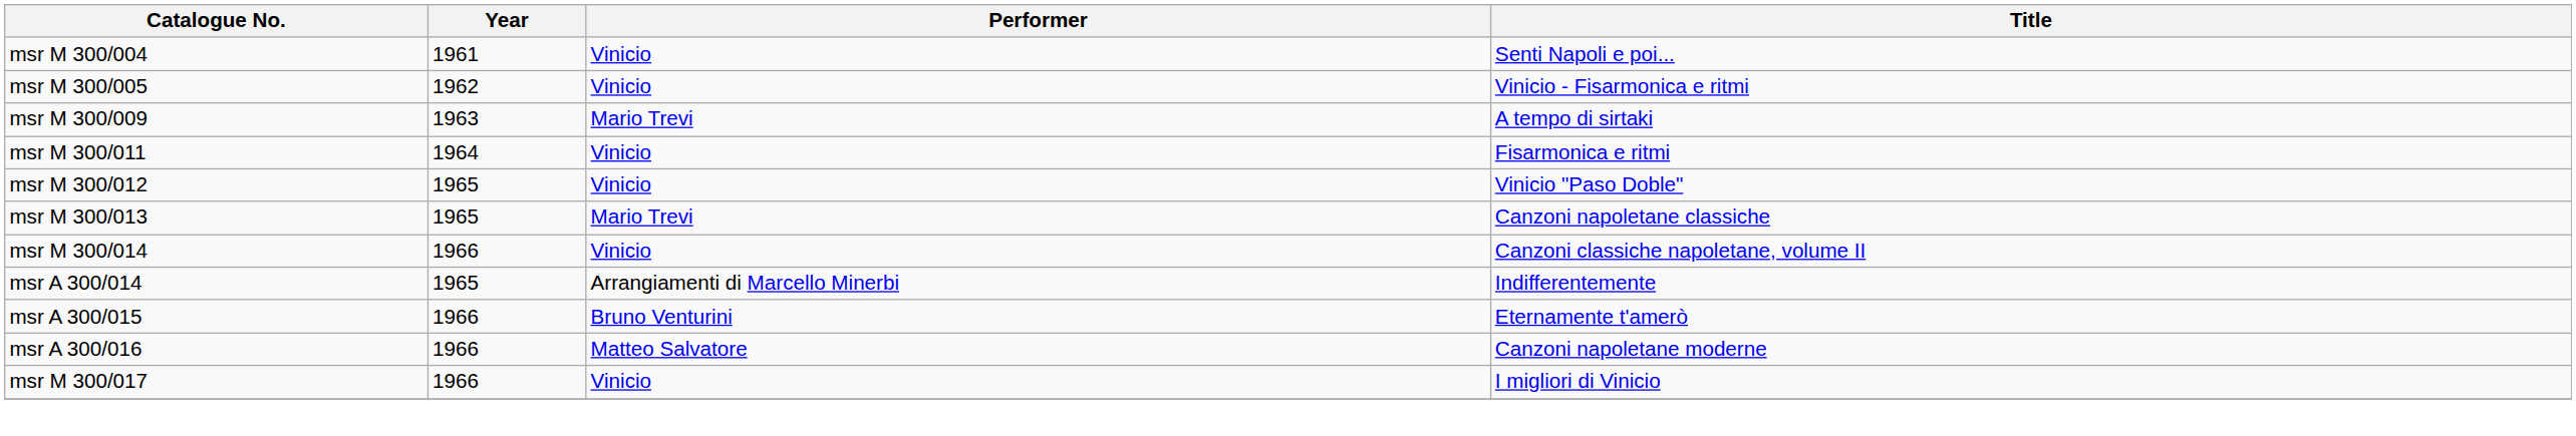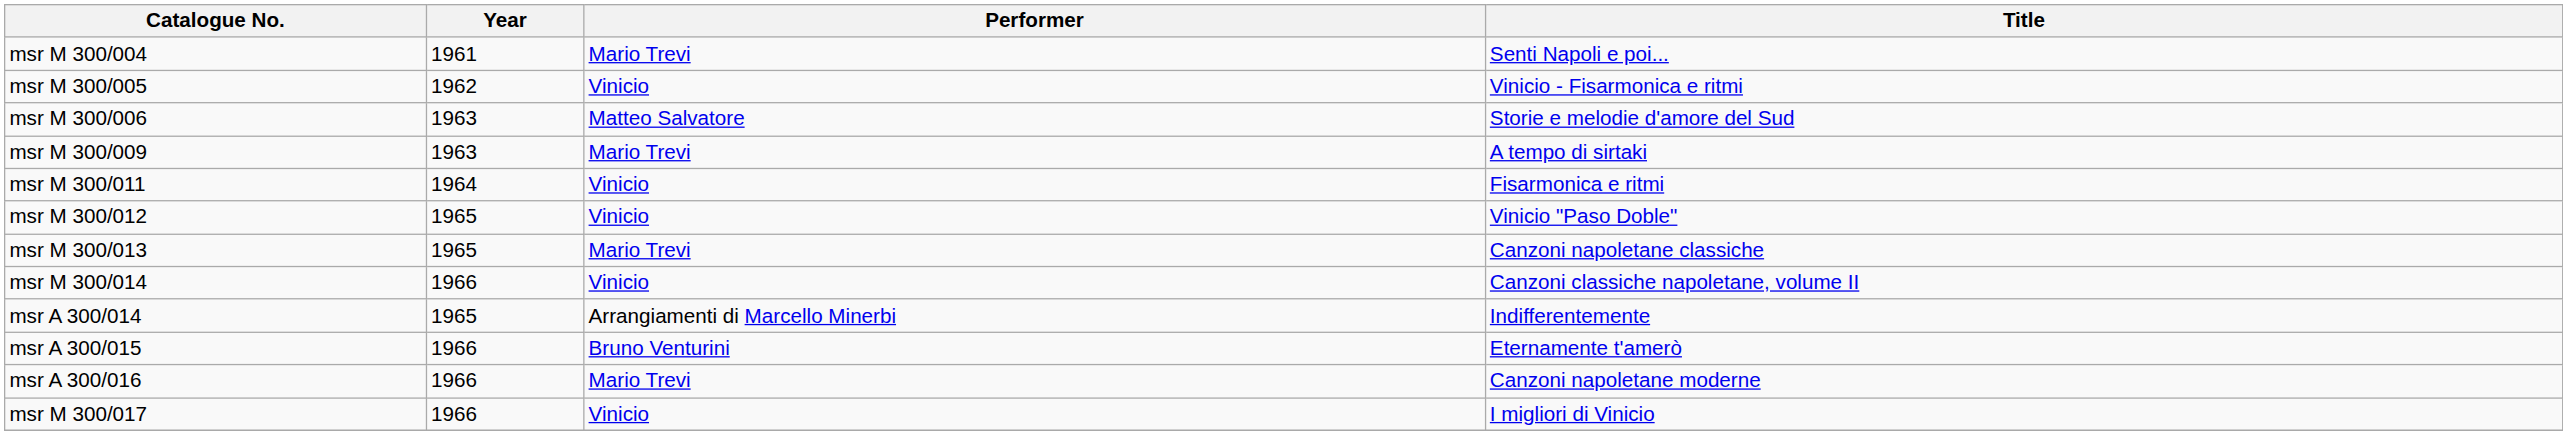 <table class="wikitable" style="width:100%;margin:auto;clear:both;">
 <tr bgcolor="#EFEFEF">
 <th>Catalogue No.</th>
 <th>Year</th>
 <th>Performer</th>
 <th>Title</th>
 </tr>
 <tr>
 <td>msr M 300/004</td>
 <td>1961</td>
-<td><a href='#'>Vinicio</a></td>
+<td><a href='#'>Mario Trevi</a></td>
 <td><a href='#'>Senti Napoli e poi...</a></td>
 </tr>
 <tr>
 <td>msr M 300/005</td>
 <td>1962</td>
 <td><a href='#'>Vinicio</a></td>
 <td><a href='#'>Vinicio - Fisarmonica e ritmi</a></td>
+</tr>
+<tr>
+<td>msr M 300/006</td>
+<td>1963</td>
+<td><a href='#'>Matteo Salvatore</a></td>
+<td><a href='#'>Storie e melodie d'amore del Sud</a></td>
 </tr>
 <tr>
 <td>msr M 300/009</td>
 <td>1963</td>
 <td><a href='#'>Mario Trevi</a></td>
 <td><a href='#'>A tempo di sirtaki</a></td>
 </tr>
 <tr>
 <td>msr M 300/011</td>
 <td>1964</td>
 <td><a href='#'>Vinicio</a></td>
 <td><a href='#'>Fisarmonica e ritmi</a></td>
 </tr>
 <tr>
 <td>msr M 300/012</td>
 <td>1965</td>
 <td><a href='#'>Vinicio</a></td>
 <td><a href='#'>Vinicio "Paso Doble"</a></td>
 </tr>
 <tr>
 <td>msr M 300/013</td>
 <td>1965</td>
 <td><a href='#'>Mario Trevi</a></td>
 <td><a href='#'>Canzoni napoletane classiche</a></td>
 </tr>
 <tr>
 <td>msr M 300/014</td>
 <td>1966</td>
 <td><a href='#'>Vinicio</a></td>
 <td><a href='#'>Canzoni classiche napoletane, volume II</a></td>
 </tr>
 <tr>
 <td>msr A 300/014</td>
 <td>1965</td>
 <td>Arrangiamenti di <a href='#'>Marcello Minerbi</a></td>
 <td><a href='#'>Indifferentemente</a></td>
 </tr>
 <tr>
 <td>msr A 300/015</td>
 <td>1966</td>
 <td><a href='#'>Bruno Venturini</a></td>
 <td><a href='#'>Eternamente t'amerò</a></td>
 </tr>
 <tr>
 <td>msr A 300/016</td>
 <td>1966</td>
-<td><a href='#'>Matteo Salvatore</a></td>
+<td><a href='#'>Mario Trevi</a></td>
 <td><a href='#'>Canzoni napoletane moderne</a></td>
 </tr>
 <tr>
 <td>msr M 300/017</td>
 <td>1966</td>
 <td><a href='#'>Vinicio</a></td>
 <td><a href='#'>I migliori di Vinicio</a></td>
 </tr>
 <tr>
 </tr>
 </table>
